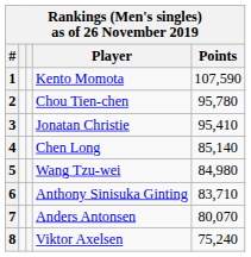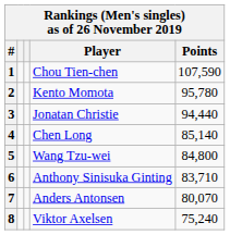 <table class="sortable wikitable">
 <tr>
 <th colspan="6">Rankings (Men's singles)<br>as of 26 November 2019</th>
 </tr>
 <tr>
 <th>#</th>
 <th></th>
 <th></th>
 <th>Player</th>
 <th>Points</th>
 </tr>
 <tr>
 <th>1</th>
 <td align="center"></td>
 <td></td>
-<td><a href='#'>Kento Momota</a></td>
+<td><a href='#'>Chou Tien-chen</a></td>
 <td align="center">107,590</td>
 </tr>
 <tr>
 <th>2</th>
 <td align="center"></td>
 <td></td>
-<td><a href='#'>Chou Tien-chen</a></td>
+<td><a href='#'>Kento Momota</a></td>
 <td align="center">95,780</td>
 </tr>
 <tr>
 <th>3</th>
 <td align="center"></td>
 <td></td>
 <td><a href='#'>Jonatan Christie</a></td>
-<td align="center">95,410</td>
+<td align="center">94,440</td>
 </tr>
 <tr>
 <th>4</th>
 <td align="center"></td>
 <td></td>
 <td><a href='#'>Chen Long</a></td>
 <td align="center">85,140</td>
 </tr>
 <tr>
 <th>5</th>
 <td align="center"></td>
 <td></td>
 <td><a href='#'>Wang Tzu-wei</a></td>
-<td align="center">84,980</td>
+<td align="center">84,800</td>
 </tr>
 <tr>
 <th>6</th>
 <td align="center"></td>
 <td></td>
 <td><a href='#'>Anthony Sinisuka Ginting</a></td>
 <td align="center">83,710</td>
 </tr>
 <tr>
 <th>7</th>
 <td align="center"></td>
 <td></td>
 <td><a href='#'>Anders Antonsen</a></td>
 <td align="center">80,070</td>
 </tr>
 <tr>
 <th>8</th>
 <td align="center"></td>
 <td></td>
 <td><a href='#'>Viktor Axelsen</a></td>
 <td align="center">75,240</td>
 </tr>
 </table>
